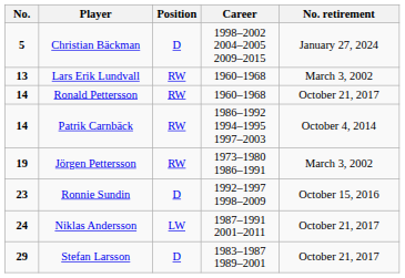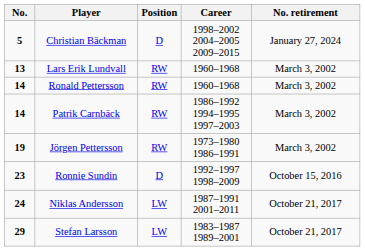 <table class="wikitable sortable" style="text-align:center">
 <tr>
 <th width=40px>No.</th>
 <th width=150px>Player</th>
 <th width=60px>Position</th>
 <th width=100px>Career</th>
 <th width=160px>No. retirement</th>
 </tr>
 <tr>
 <td><strong>5</strong></td>
 <td><a href='#'>Christian Bäckman</a></td>
 <td><a href='#'>D</a></td>
 <td>1998–2002<br>2004–2005<br>2009–2015</td>
 <td>January 27, 2024</td>
 </tr>
 <tr>
 <td><strong>13</strong></td>
 <td><a href='#'>Lars Erik Lundvall</a></td>
 <td><a href='#'>RW</a></td>
 <td>1960–1968</td>
 <td>March 3, 2002</td>
 </tr>
 <tr>
 <td><strong>14</strong></td>
 <td><a href='#'>Ronald Pettersson</a></td>
 <td><a href='#'>RW</a></td>
 <td>1960–1968</td>
-<td>October 21, 2017</td>
+<td>March 3, 2002</td>
 </tr>
 <tr>
 <td><strong>14</strong></td>
 <td><a href='#'>Patrik Carnbäck</a></td>
 <td><a href='#'>RW</a></td>
 <td>1986–1992<br>1994–1995<br>1997–2003</td>
-<td>October 4, 2014</td>
+<td>March 3, 2002</td>
 </tr>
 <tr>
 <td><strong>19</strong></td>
 <td><a href='#'>Jörgen Pettersson</a></td>
 <td><a href='#'>RW</a></td>
 <td>1973–1980<br>1986–1991</td>
 <td>March 3, 2002</td>
 </tr>
 <tr>
 <td><strong>23</strong></td>
 <td><a href='#'>Ronnie Sundin</a></td>
 <td><a href='#'>D</a></td>
 <td>1992–1997<br>1998–2009</td>
 <td>October 15, 2016</td>
 </tr>
 <tr>
 <td><strong>24</strong></td>
 <td><a href='#'>Niklas Andersson</a></td>
 <td><a href='#'>LW</a></td>
 <td>1987–1991<br>2001–2011</td>
 <td>October 21, 2017</td>
 </tr>
 <tr>
 <td><strong>29</strong></td>
 <td><a href='#'>Stefan Larsson</a></td>
-<td><a href='#'>D</a></td>
+<td><a href='#'>LW</a></td>
 <td>1983–1987<br>1989–2001</td>
 <td>October 21, 2017</td>
 </tr>
 </table>
